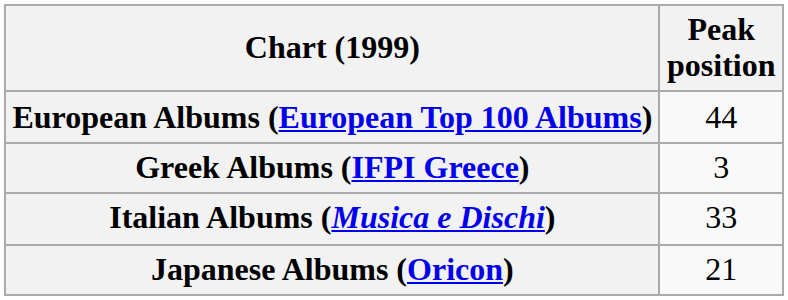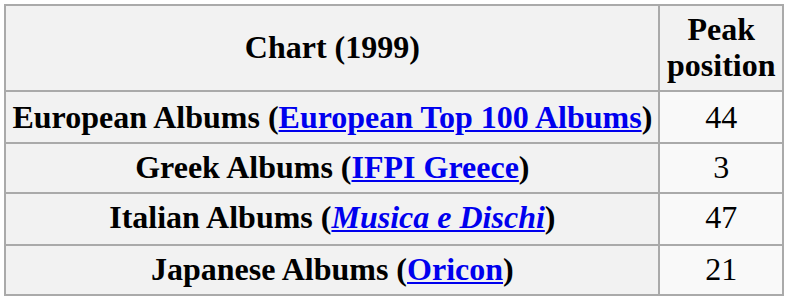 <table class="wikitable sortable plainrowheaders">
 <tr>
 <th scope="col">Chart (1999)</th>
 <th scope="col">Peak<br>position</th>
 </tr>
 <tr>
 </tr>
 <tr>
 </tr>
 <tr>
 </tr>
 <tr>
 <th scope="row">European Albums (<a href='#'>European Top 100 Albums</a>)</th>
 <td align="center">44</td>
 </tr>
 <tr>
 </tr>
 <tr>
 </tr>
 <tr>
 </tr>
 <tr>
 <th scope="row">Greek Albums (<a href='#'>IFPI Greece</a>)</th>
 <td align="center">3</td>
 </tr>
 <tr>
 <th scope="row">Italian Albums (<em><a href='#'>Musica e Dischi</a></em>)</th>
-<td align="center">33</td>
+<td align="center">47</td>
 </tr>
 <tr>
 <th scope="row">Japanese Albums (<a href='#'>Oricon</a>)</th>
 <td align="center">21</td>
 </tr>
 <tr>
 </tr>
 <tr>
 </tr>
 <tr>
 </tr>
 <tr>
 </tr>
 <tr>
 </tr>
 <tr>
 </tr>
 <tr>
 </tr>
 </table>
